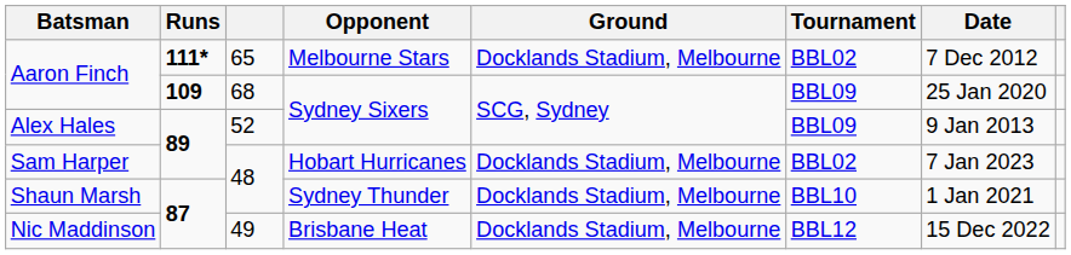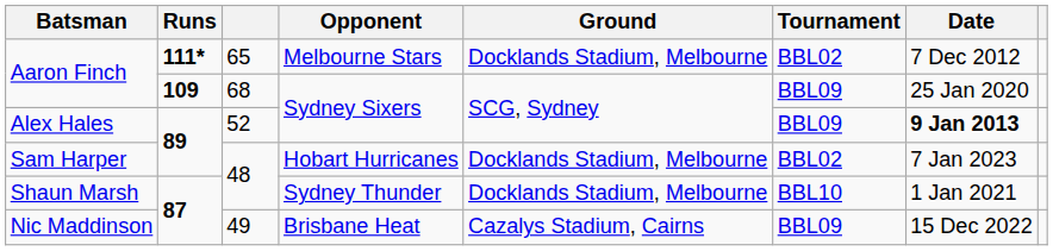 <table class="wikitable">
 <tr>
 <th>Batsman</th>
 <th>Runs</th>
 <th style="width:35px;"></th>
 <th>Opponent</th>
 <th>Ground</th>
 <th>Tournament</th>
 <th>Date</th>
 <th></th>
 </tr>
 <tr>
 <td rowspan="2"><a href='#'>Aaron Finch</a></td>
 <td><strong>111*</strong></td>
 <td>65</td>
 <td><a href='#'>Melbourne Stars</a></td>
 <td><a href='#'>Docklands Stadium</a>, <a href='#'>Melbourne</a></td>
 <td><a href='#'>BBL02</a></td>
 <td>7 Dec 2012</td>
 <td></td>
 </tr>
 <tr>
 <td><strong>109</strong></td>
 <td>68</td>
 <td rowspan="2"><a href='#'>Sydney Sixers</a></td>
 <td rowspan="2"><a href='#'>SCG</a>, <a href='#'>Sydney</a></td>
 <td><a href='#'>BBL09</a></td>
 <td>25 Jan 2020</td>
 <td></td>
 </tr>
 <tr>
 <td><a href='#'>Alex Hales</a></td>
 <td rowspan="2"><strong>89</strong></td>
 <td>52</td>
 <td><a href='#'>BBL09</a></td>
-<td>9 Jan 2013</td>
+<td><strong>9 Jan 2013</strong></td>
 <td></td>
 </tr>
 <tr>
 <td><a href='#'>Sam Harper</a></td>
 <td rowspan="2">48</td>
 <td><a href='#'>Hobart Hurricanes</a></td>
 <td><a href='#'>Docklands Stadium</a>, <a href='#'>Melbourne</a></td>
 <td><a href='#'>BBL02</a></td>
 <td>7 Jan 2023</td>
 <td></td>
 </tr>
 <tr>
 <td><a href='#'>Shaun Marsh</a></td>
 <td rowspan="2"><strong>87</strong></td>
 <td><a href='#'>Sydney Thunder</a></td>
 <td><a href='#'>Docklands Stadium</a>, <a href='#'>Melbourne</a></td>
 <td><a href='#'>BBL10</a></td>
 <td>1 Jan 2021</td>
 <td></td>
 </tr>
 <tr>
 <td><a href='#'>Nic Maddinson</a></td>
 <td>49</td>
 <td><a href='#'>Brisbane Heat</a></td>
-<td><a href='#'>Docklands Stadium</a>, <a href='#'>Melbourne</a></td>
-<td><a href='#'>BBL12</a></td>
+<td><a href='#'>Cazalys Stadium</a>, <a href='#'>Cairns</a></td>
+<td><a href='#'>BBL09</a></td>
 <td>15 Dec 2022</td>
 <td></td>
 </tr>
 </table>
